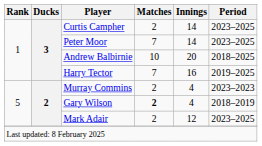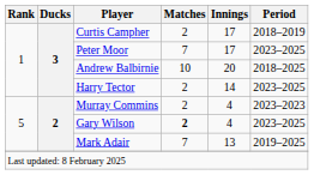 <table class="wikitable plainrowheaders sortable">
 <tr>
 <th scope=col>Rank</th>
 <th scope=col>Ducks</th>
 <th scope=col>Player</th>
 <th scope=col>Matches</th>
 <th scope=col>Innings</th>
 <th scope=col>Period</th>
 </tr>
 <tr>
 <td rowspan="4" align="center">1</td>
 <th rowspan="4">3</th>
 <td><a href='#'>Curtis Campher</a></td>
 <td align=center>2</td>
-<td align=center>14</td>
-<td>2023–2025</td>
+<td align=center>17</td>
+<td>2018–2019</td>
 </tr>
 <tr>
 <td><a href='#'>Peter Moor</a></td>
 <td align=center>7</td>
-<td align=center>14</td>
+<td align=center>17</td>
 <td>2023–2025</td>
 </tr>
 <tr>
 <td><a href='#'>Andrew Balbirnie</a></td>
 <td align=center>10</td>
 <td align=center>20</td>
 <td>2018–2025</td>
 </tr>
 <tr>
 <td><a href='#'>Harry Tector</a></td>
-<td align="center">7</td>
-<td align="center">16</td>
-<td>2019–2025</td>
+<td align="center">2</td>
+<td align="center">14</td>
+<td>2023–2025</td>
 </tr>
 <tr>
 <td rowspan="3" align="center">5</td>
 <th rowspan="3">2</th>
 <td><a href='#'>Murray Commins</a></td>
 <td align="center">2</td>
 <td align="center">4</td>
 <td>2023–2023</td>
 </tr>
 <tr>
 <td><a href='#'>Gary Wilson</a></td>
 <td align=center><strong>2</strong></td>
 <td align=center>4</td>
-<td>2018–2019</td>
+<td>2023–2025</td>
 </tr>
 <tr>
 <td><a href='#'>Mark Adair</a></td>
-<td align=center>2</td>
-<td align=center>12</td>
-<td>2023–2025</td>
+<td align=center>7</td>
+<td align=center>13</td>
+<td>2019–2025</td>
 </tr>
 <tr>
 </tr>
 <tr class=sortbottom>
 <td colspan=6><small>Last updated: 8 February 2025</small></td>
 </tr>
 </table>
